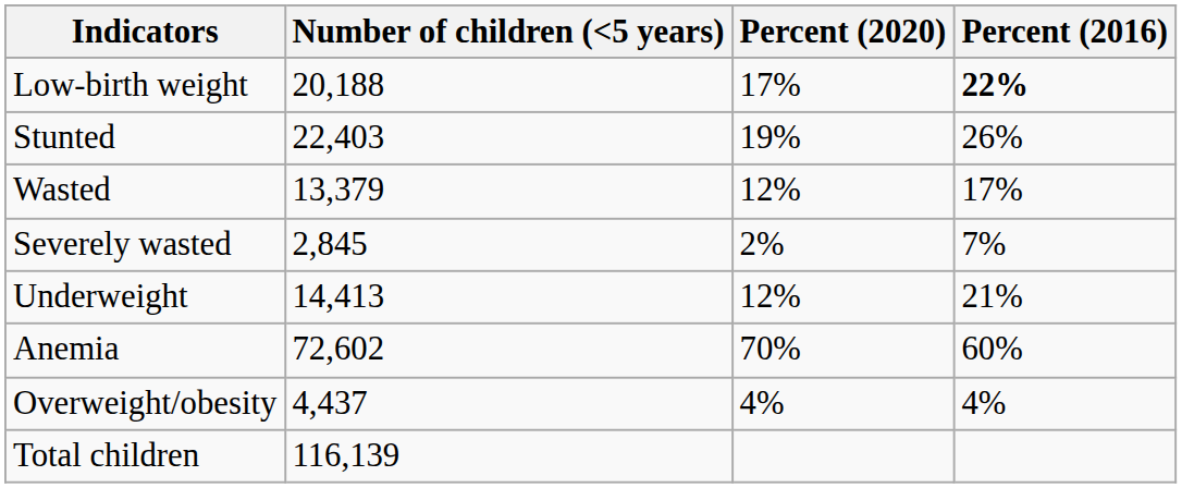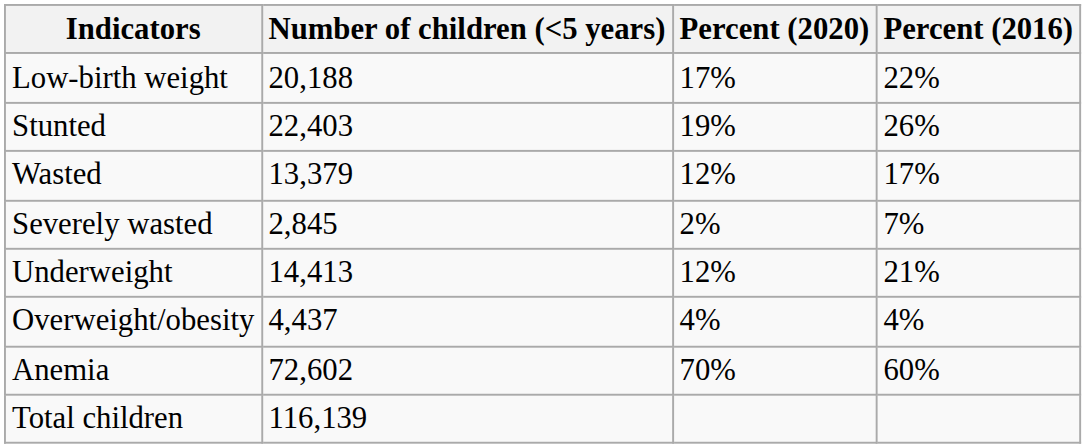 <table class = "wikitable sortable">
 <tr>
 <th>Indicators</th>
 <th>Number of children (<5 years)</th>
 <th>Percent (2020)</th>
 <th>Percent (2016)</th>
 </tr>
 <tr>
 <td>Low-birth weight</td>
 <td>20,188</td>
 <td>17%</td>
-<td><strong>22%</strong></td>
+<td>22%</td>
 </tr>
 <tr>
 <td>Stunted</td>
 <td>22,403</td>
 <td>19%</td>
 <td>26%</td>
 </tr>
 <tr>
 <td>Wasted</td>
 <td>13,379</td>
 <td>12%</td>
 <td>17%</td>
 </tr>
 <tr>
 <td>Severely wasted</td>
 <td>2,845</td>
 <td>2%</td>
 <td>7%</td>
 </tr>
 <tr>
 <td>Underweight</td>
 <td>14,413</td>
 <td>12%</td>
 <td>21%</td>
 </tr>
 <tr>
+<td>Overweight/obesity</td>
+<td>4,437</td>
+<td>4%</td>
+<td>4%</td>
+</tr>
+<tr>
 <td>Anemia</td>
 <td>72,602</td>
 <td>70%</td>
 <td>60%</td>
-</tr>
-<tr>
-<td>Overweight/obesity</td>
-<td>4,437</td>
-<td>4%</td>
-<td>4%</td>
 </tr>
 <tr>
 <td>Total children</td>
 <td>116,139</td>
 <td></td>
 <td></td>
 </tr>
 </table>
